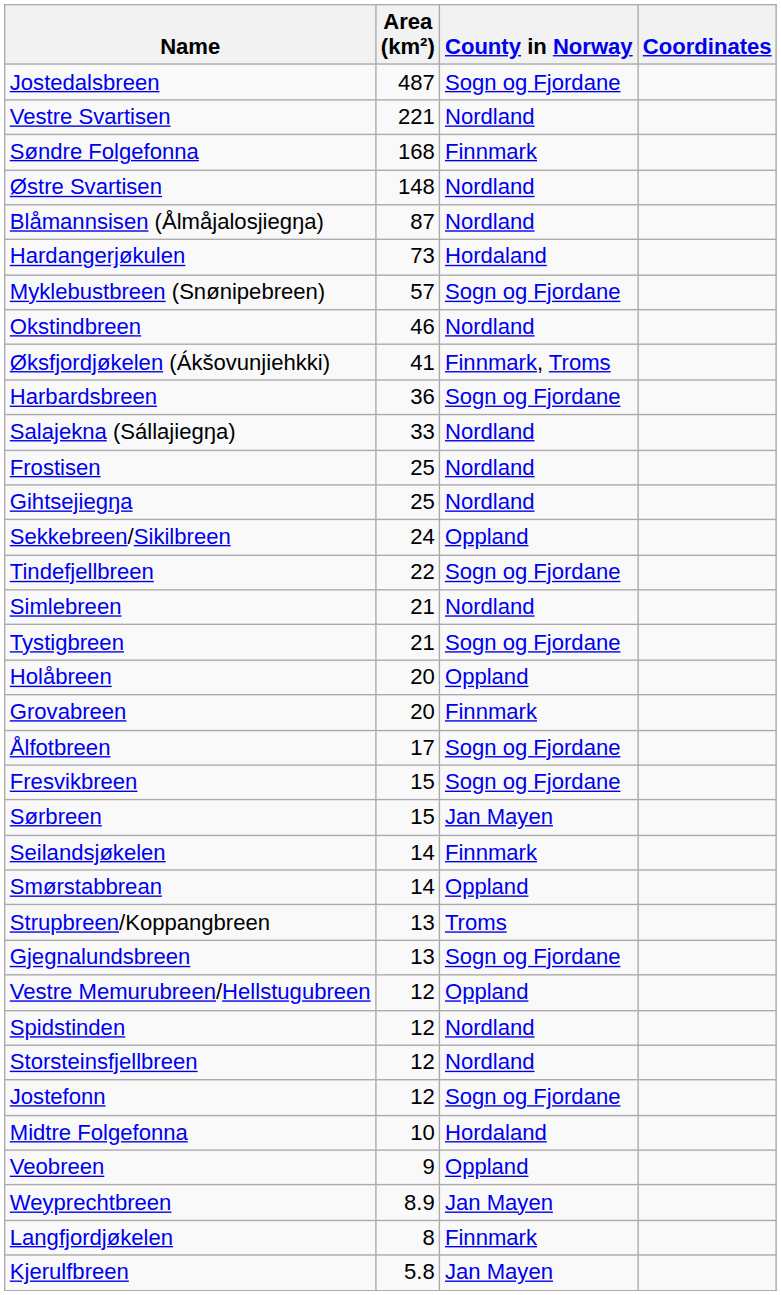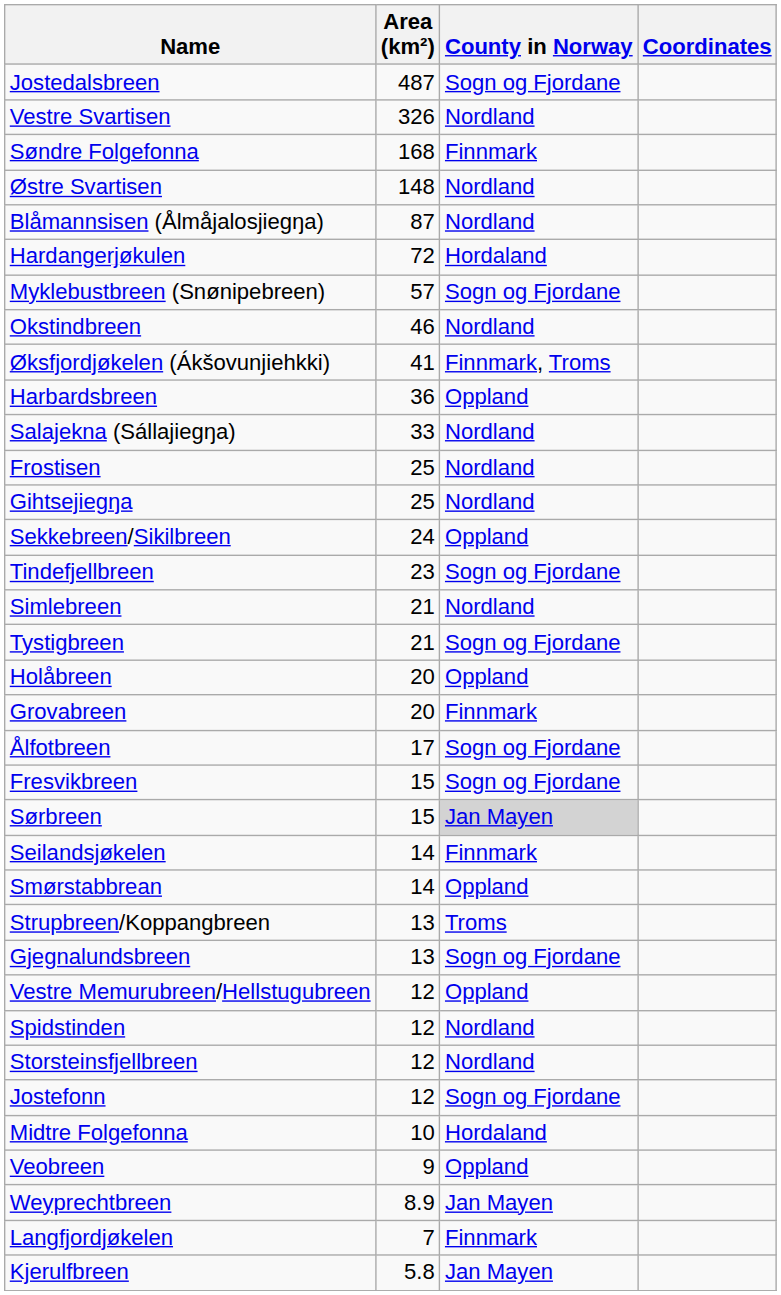 <table class="wikitable sortable">
 <tr>
 <th valign="bottom" align="left">Name</th>
 <th valign="bottom" align="right">Area<br>(km²)</th>
 <th valign="bottom" align="left"><a href='#'>County</a> in <a href='#'>Norway</a></th>
 <th valign="bottom" align="left"><a href='#'>Coordinates</a></th>
 </tr>
 <tr>
 <td><a href='#'>Jostedalsbreen</a></td>
 <td align="right">487</td>
 <td><a href='#'>Sogn og Fjordane</a></td>
 <td></td>
 </tr>
 <tr>
 <td><a href='#'>Vestre Svartisen</a></td>
-<td align="right">221</td>
+<td align="right">326</td>
 <td><a href='#'>Nordland</a></td>
 <td></td>
 </tr>
 <tr>
 <td><a href='#'>Søndre Folgefonna</a></td>
 <td align="right">168</td>
 <td><a href='#'>Finnmark</a></td>
 <td></td>
 </tr>
 <tr>
 <td><a href='#'>Østre Svartisen</a></td>
 <td align="right">148</td>
 <td><a href='#'>Nordland</a></td>
 <td></td>
 </tr>
 <tr>
 <td><a href='#'>Blåmannsisen</a> (Ålmåjalosjiegŋa)</td>
 <td align="right">87</td>
 <td><a href='#'>Nordland</a></td>
 <td></td>
 </tr>
 <tr>
 <td><a href='#'>Hardangerjøkulen</a></td>
-<td align="right">73</td>
+<td align="right">72</td>
 <td><a href='#'>Hordaland</a></td>
 <td></td>
 </tr>
 <tr>
 <td><a href='#'>Myklebustbreen</a> (Snønipebreen)</td>
 <td align="right">57</td>
 <td><a href='#'>Sogn og Fjordane</a></td>
 <td></td>
 </tr>
 <tr>
 <td><a href='#'>Okstindbreen</a></td>
 <td align="right">46</td>
 <td><a href='#'>Nordland</a></td>
 <td></td>
 </tr>
 <tr>
 <td><a href='#'>Øksfjordjøkelen</a> (Ákšovunjiehkki)</td>
 <td align="right">41</td>
 <td><a href='#'>Finnmark</a>, <a href='#'>Troms</a></td>
 <td></td>
 </tr>
 <tr>
 <td><a href='#'>Harbardsbreen</a></td>
 <td align="right">36</td>
-<td><a href='#'>Sogn og Fjordane</a></td>
+<td><a href='#'>Oppland</a></td>
 <td></td>
 </tr>
 <tr>
 <td><a href='#'>Salajekna</a> (Sállajiegŋa)</td>
 <td align="right">33</td>
 <td><a href='#'>Nordland</a></td>
 <td></td>
 </tr>
 <tr>
 <td><a href='#'>Frostisen</a></td>
 <td align="right">25</td>
 <td><a href='#'>Nordland</a></td>
 <td></td>
 </tr>
 <tr>
 <td><a href='#'>Gihtsejiegŋa</a></td>
 <td align="right">25</td>
 <td><a href='#'>Nordland</a></td>
 <td></td>
 </tr>
 <tr>
 <td><a href='#'>Sekkebreen</a>/<a href='#'>Sikilbreen</a></td>
 <td align="right">24</td>
 <td><a href='#'>Oppland</a></td>
 <td></td>
 </tr>
 <tr>
 <td><a href='#'>Tindefjellbreen</a></td>
-<td align="right">22</td>
+<td align="right">23</td>
 <td><a href='#'>Sogn og Fjordane</a></td>
 <td></td>
 </tr>
 <tr>
 <td><a href='#'>Simlebreen</a></td>
 <td align="right">21</td>
 <td><a href='#'>Nordland</a></td>
 <td></td>
 </tr>
 <tr>
 <td><a href='#'>Tystigbreen</a></td>
 <td align="right">21</td>
 <td><a href='#'>Sogn og Fjordane</a></td>
 <td></td>
 </tr>
 <tr>
 <td><a href='#'>Holåbreen</a></td>
 <td align="right">20</td>
 <td><a href='#'>Oppland</a></td>
 <td></td>
 </tr>
 <tr>
 <td><a href='#'>Grovabreen</a></td>
 <td align="right">20</td>
 <td><a href='#'>Finnmark</a></td>
 <td></td>
 </tr>
 <tr>
 <td><a href='#'>Ålfotbreen</a></td>
 <td align="right">17</td>
 <td><a href='#'>Sogn og Fjordane</a></td>
 <td></td>
 </tr>
 <tr>
 <td><a href='#'>Fresvikbreen</a></td>
 <td align="right">15</td>
 <td><a href='#'>Sogn og Fjordane</a></td>
 <td></td>
 </tr>
 <tr>
 <td><a href='#'>Sørbreen</a></td>
 <td align="right">15</td>
-<td><a href='#'>Jan Mayen</a></td>
+<td style="background: lightgrey;"><a href='#'>Jan Mayen</a></td>
 <td></td>
 </tr>
 <tr>
 <td><a href='#'>Seilandsjøkelen</a></td>
 <td align="right">14</td>
 <td><a href='#'>Finnmark</a></td>
 <td></td>
 </tr>
 <tr>
 <td><a href='#'>Smørstabbrean</a></td>
 <td align="right">14</td>
 <td><a href='#'>Oppland</a></td>
 <td></td>
 </tr>
 <tr>
 <td><a href='#'>Strupbreen</a>/Koppangbreen</td>
 <td align="right">13</td>
 <td><a href='#'>Troms</a></td>
 <td></td>
 </tr>
 <tr>
 <td><a href='#'>Gjegnalundsbreen</a></td>
 <td align="right">13</td>
 <td><a href='#'>Sogn og Fjordane</a></td>
 <td></td>
 </tr>
 <tr>
 <td><a href='#'>Vestre Memurubreen</a>/<a href='#'>Hellstugubreen</a></td>
 <td align="right">12</td>
 <td><a href='#'>Oppland</a></td>
 <td></td>
 </tr>
 <tr>
 <td><a href='#'>Spidstinden</a></td>
 <td align="right">12</td>
 <td><a href='#'>Nordland</a></td>
 <td></td>
 </tr>
 <tr>
 <td><a href='#'>Storsteinsfjellbreen</a></td>
 <td align="right">12</td>
 <td><a href='#'>Nordland</a></td>
 <td></td>
 </tr>
 <tr>
 <td><a href='#'>Jostefonn</a></td>
 <td align="right">12</td>
 <td><a href='#'>Sogn og Fjordane</a></td>
 <td></td>
 </tr>
 <tr>
 <td><a href='#'>Midtre Folgefonna</a></td>
 <td align="right">10</td>
 <td><a href='#'>Hordaland</a></td>
 <td></td>
 </tr>
 <tr>
 <td><a href='#'>Veobreen</a></td>
 <td align="right">9</td>
 <td><a href='#'>Oppland</a></td>
 <td></td>
 </tr>
 <tr>
 <td><a href='#'>Weyprechtbreen</a></td>
 <td align="right">8.9</td>
 <td><a href='#'>Jan Mayen</a></td>
 <td></td>
 </tr>
 <tr>
 <td><a href='#'>Langfjordjøkelen</a></td>
-<td align="right">8</td>
+<td align="right">7</td>
 <td><a href='#'>Finnmark</a></td>
 <td></td>
 </tr>
 <tr>
 <td><a href='#'>Kjerulfbreen</a></td>
 <td align="right">5.8</td>
 <td><a href='#'>Jan Mayen</a></td>
 <td></td>
 </tr>
 <tr>
 </tr>
 </table>
